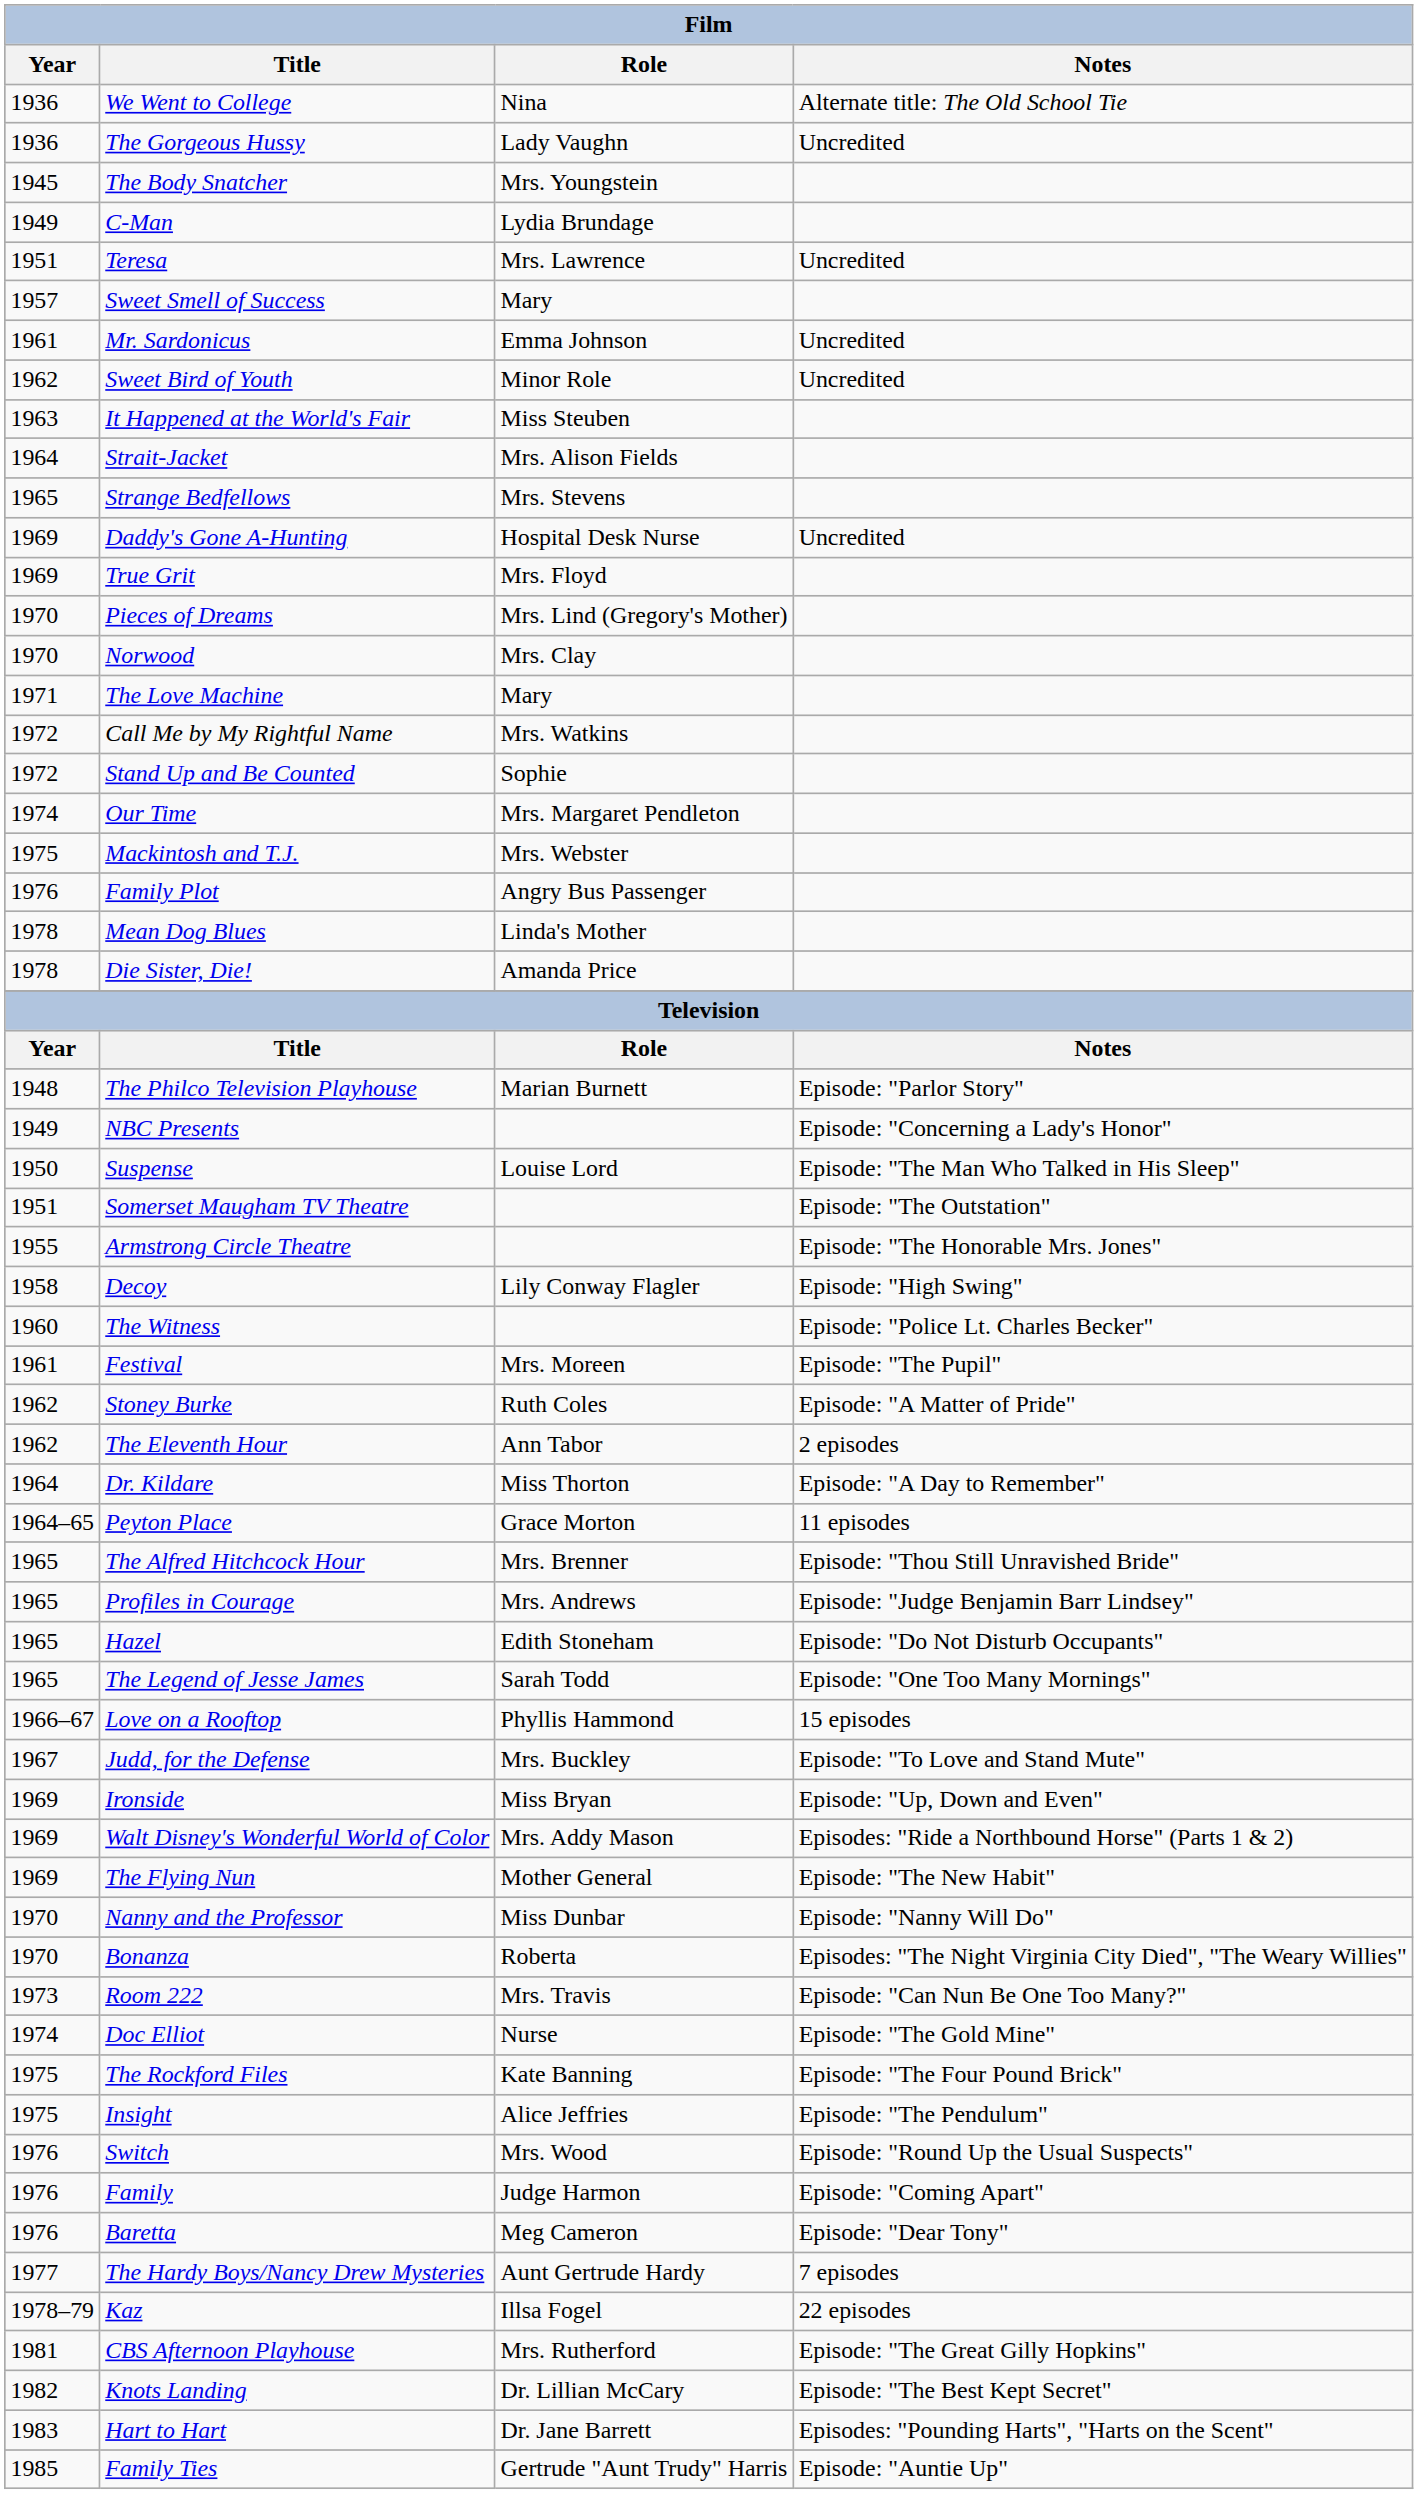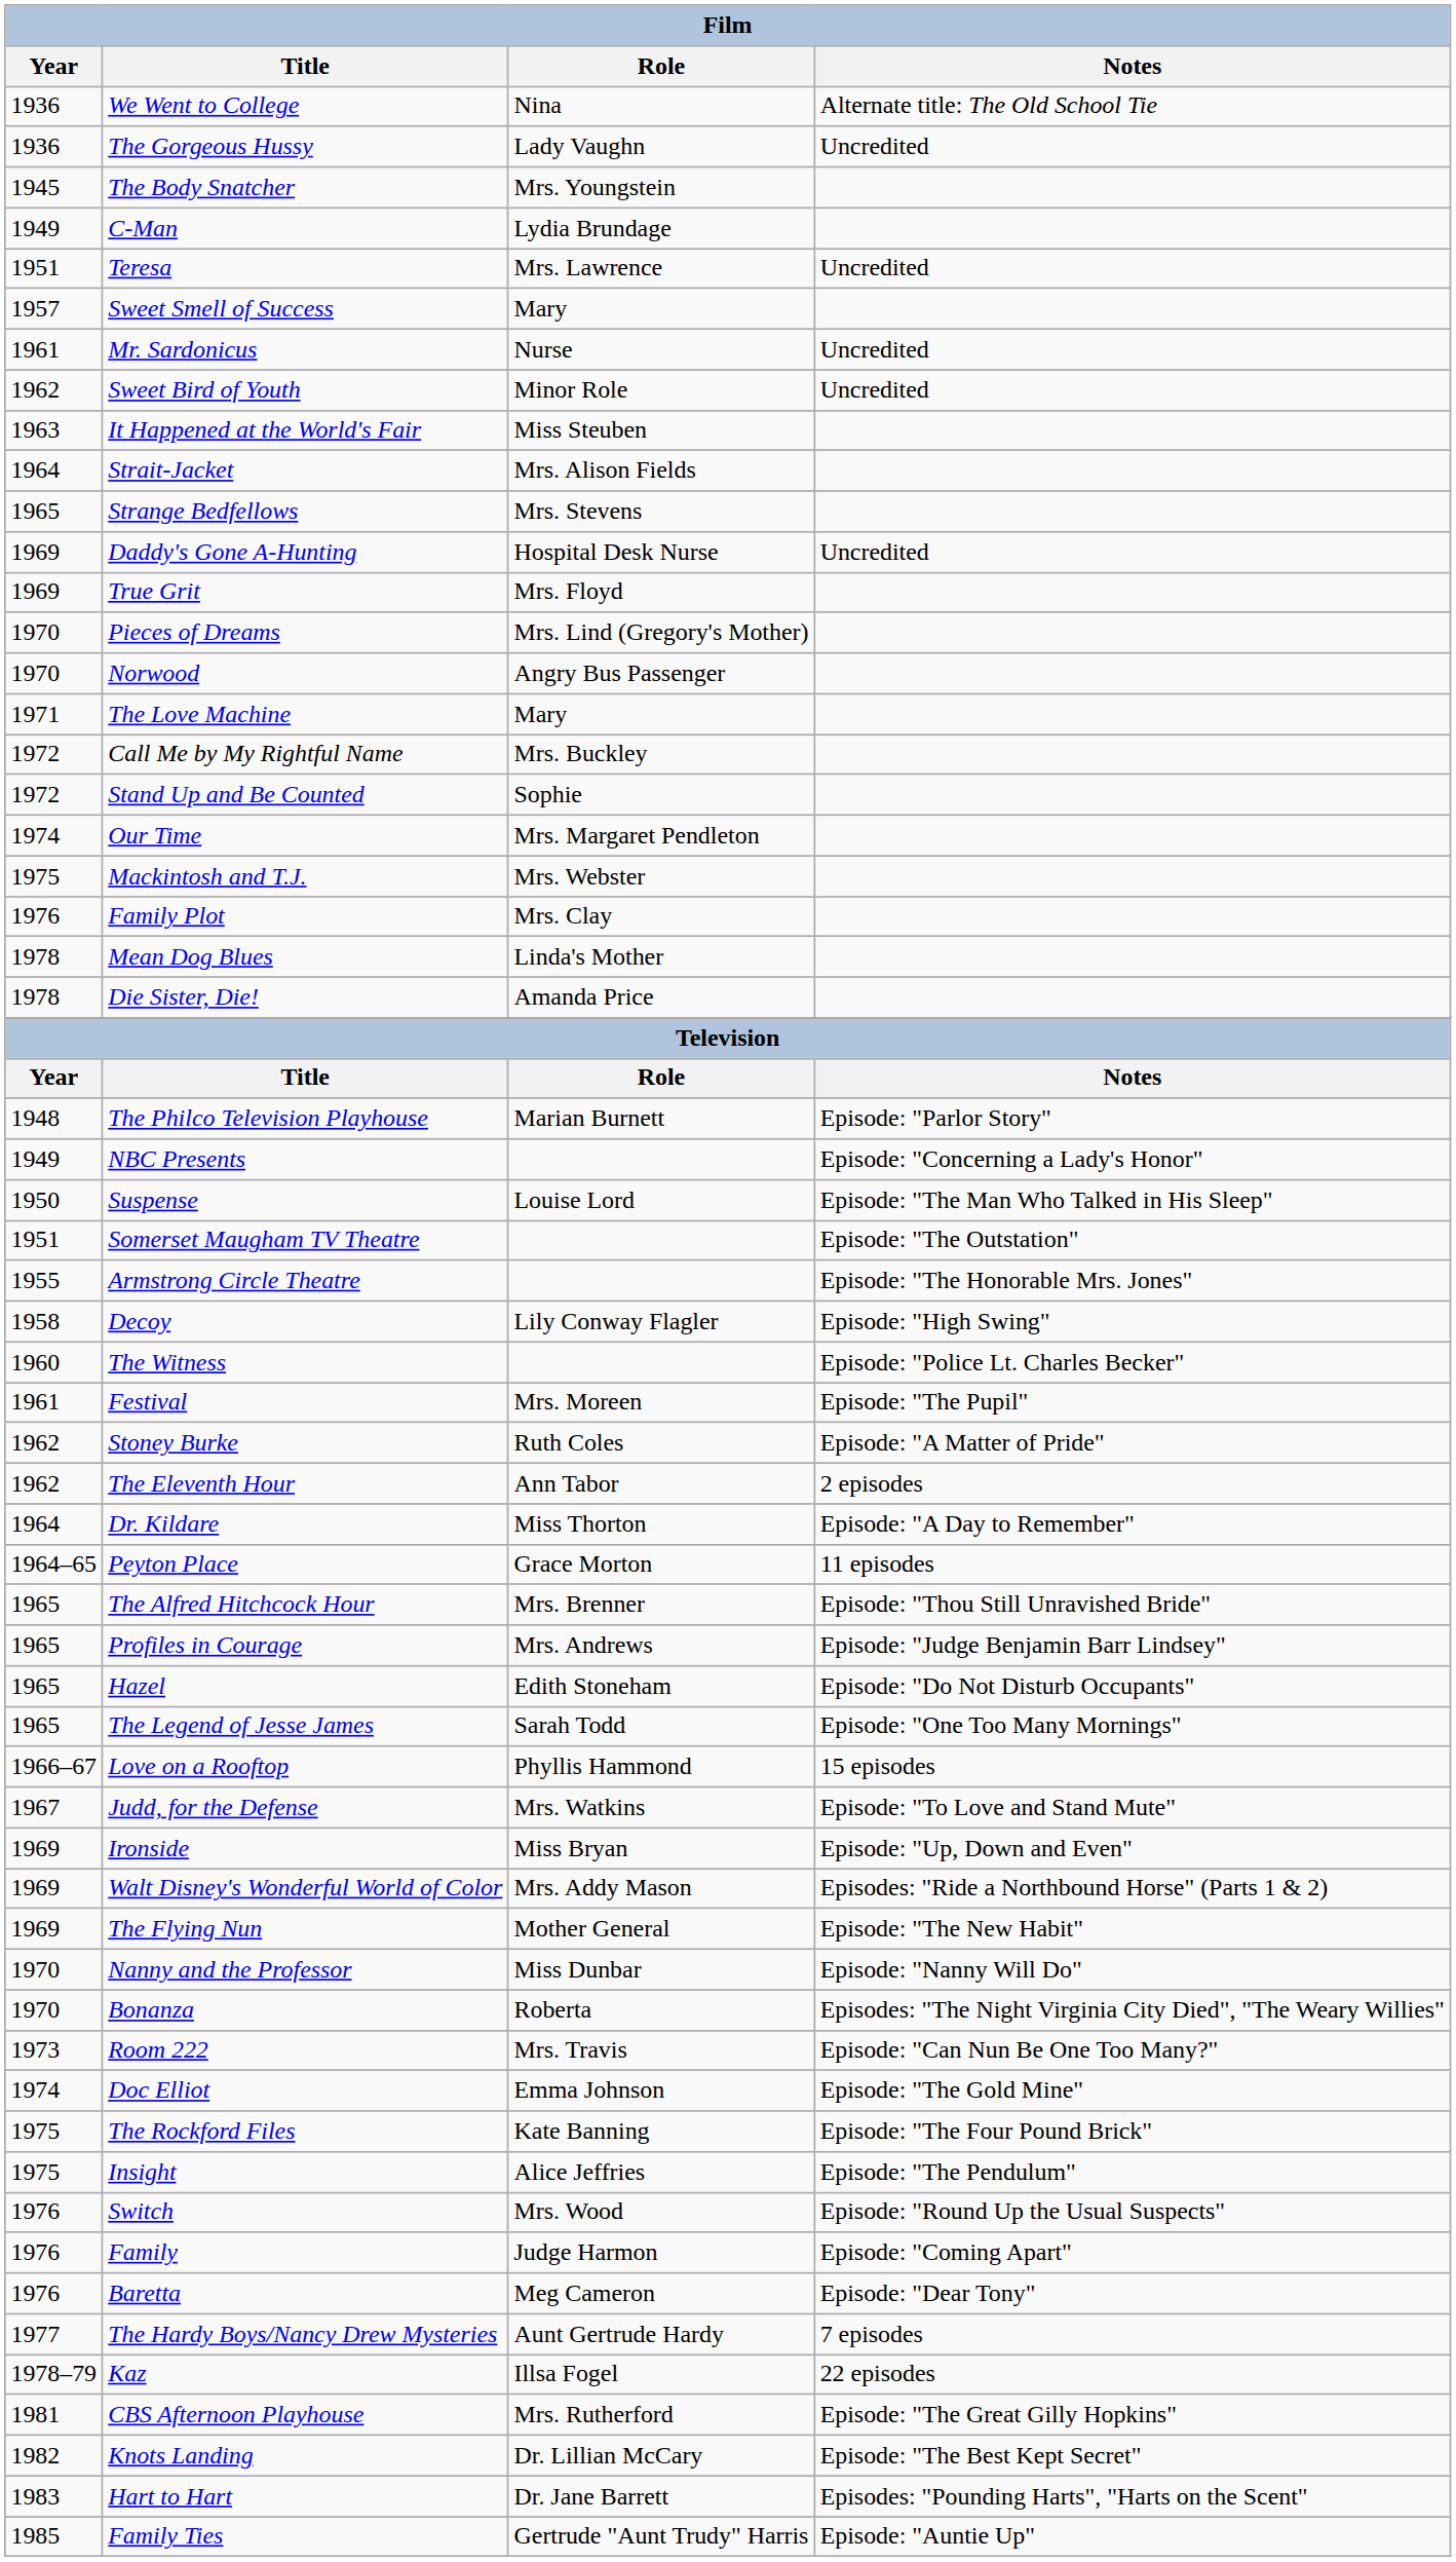 <table class="wikitable" style="font-size: 90%;">
 <tr>
 <th colspan="4" style="background: LightSteelBlue;">Film</th>
 </tr>
 <tr>
 <th>Year</th>
 <th>Title</th>
 <th>Role</th>
 <th>Notes</th>
 </tr>
 <tr>
 <td>1936</td>
 <td><em><a href='#'>We Went to College</a></em></td>
 <td>Nina</td>
 <td>Alternate title: <em>The Old School Tie</em></td>
 </tr>
 <tr>
 <td>1936</td>
 <td><em><a href='#'>The Gorgeous Hussy</a></em></td>
 <td>Lady Vaughn</td>
 <td>Uncredited</td>
 </tr>
 <tr>
 <td>1945</td>
 <td><em><a href='#'>The Body Snatcher</a></em></td>
 <td>Mrs. Youngstein</td>
 <td></td>
 </tr>
 <tr>
 <td>1949</td>
 <td><em><a href='#'>C-Man</a></em></td>
 <td>Lydia Brundage</td>
 <td></td>
 </tr>
 <tr>
 <td>1951</td>
 <td><em><a href='#'>Teresa</a></em></td>
 <td>Mrs. Lawrence</td>
 <td>Uncredited</td>
 </tr>
 <tr>
 <td>1957</td>
 <td><em><a href='#'>Sweet Smell of Success</a></em></td>
 <td>Mary</td>
 <td></td>
 </tr>
 <tr>
 <td>1961</td>
 <td><em><a href='#'>Mr. Sardonicus</a></em></td>
-<td>Emma Johnson</td>
+<td>Nurse</td>
 <td>Uncredited</td>
 </tr>
 <tr>
 <td>1962</td>
 <td><em><a href='#'>Sweet Bird of Youth</a></em></td>
 <td>Minor Role</td>
 <td>Uncredited</td>
 </tr>
 <tr>
 <td>1963</td>
 <td><em><a href='#'>It Happened at the World's Fair</a></em></td>
 <td>Miss Steuben</td>
 <td></td>
 </tr>
 <tr>
 <td>1964</td>
 <td><em><a href='#'>Strait-Jacket</a></em></td>
 <td>Mrs. Alison Fields</td>
 <td></td>
 </tr>
 <tr>
 <td>1965</td>
 <td><em><a href='#'>Strange Bedfellows</a></em></td>
 <td>Mrs. Stevens</td>
 <td></td>
 </tr>
 <tr>
 <td>1969</td>
 <td><em><a href='#'>Daddy's Gone A-Hunting</a></em></td>
 <td>Hospital Desk Nurse</td>
 <td>Uncredited</td>
 </tr>
 <tr>
 <td>1969</td>
 <td><em><a href='#'>True Grit</a></em></td>
 <td>Mrs. Floyd</td>
 <td></td>
 </tr>
 <tr>
 <td>1970</td>
 <td><em><a href='#'>Pieces of Dreams</a></em></td>
 <td>Mrs. Lind (Gregory's Mother)</td>
 <td></td>
 </tr>
 <tr>
 <td>1970</td>
 <td><em><a href='#'>Norwood</a></em></td>
-<td>Mrs. Clay</td>
+<td>Angry Bus Passenger</td>
 <td></td>
 </tr>
 <tr>
 <td>1971</td>
 <td><em><a href='#'>The Love Machine</a></em></td>
 <td>Mary</td>
 <td></td>
 </tr>
 <tr>
 <td>1972</td>
 <td><em>Call Me by My Rightful Name</em></td>
-<td>Mrs. Watkins</td>
+<td>Mrs. Buckley</td>
 <td></td>
 </tr>
 <tr>
 <td>1972</td>
 <td><em><a href='#'>Stand Up and Be Counted</a></em></td>
 <td>Sophie</td>
 <td></td>
 </tr>
 <tr>
 <td>1974</td>
 <td><em><a href='#'>Our Time</a></em></td>
 <td>Mrs. Margaret Pendleton</td>
 <td></td>
 </tr>
 <tr>
 <td>1975</td>
 <td><em><a href='#'>Mackintosh and T.J.</a></em></td>
 <td>Mrs. Webster</td>
 <td></td>
 </tr>
 <tr>
 <td>1976</td>
 <td><em><a href='#'>Family Plot</a></em></td>
-<td>Angry Bus Passenger</td>
+<td>Mrs. Clay</td>
 <td></td>
 </tr>
 <tr>
 <td>1978</td>
 <td><em><a href='#'>Mean Dog Blues</a></em></td>
 <td>Linda's Mother</td>
 <td></td>
 </tr>
 <tr>
 <td>1978</td>
 <td><em><a href='#'>Die Sister, Die!</a></em></td>
 <td>Amanda Price</td>
 <td></td>
 </tr>
 <tr>
 </tr>
 <tr>
 <th colspan="4" style="background: LightSteelBlue;">Television</th>
 </tr>
 <tr>
 <th>Year</th>
 <th>Title</th>
 <th>Role</th>
 <th>Notes</th>
 </tr>
 <tr>
 <td>1948</td>
 <td><em><a href='#'>The Philco Television Playhouse</a></em></td>
 <td>Marian Burnett</td>
 <td>Episode: "Parlor Story"</td>
 </tr>
 <tr>
 <td>1949</td>
 <td><em><a href='#'>NBC Presents</a></em></td>
 <td></td>
 <td>Episode: "Concerning a Lady's Honor"</td>
 </tr>
 <tr>
 <td>1950</td>
 <td><em><a href='#'>Suspense</a></em></td>
 <td>Louise Lord</td>
 <td>Episode: "The Man Who Talked in His Sleep"</td>
 </tr>
 <tr>
 <td>1951</td>
 <td><em><a href='#'>Somerset Maugham TV Theatre</a></em></td>
 <td></td>
 <td>Episode: "The Outstation"</td>
 </tr>
 <tr>
 <td>1955</td>
 <td><em><a href='#'>Armstrong Circle Theatre</a></em></td>
 <td></td>
 <td>Episode: "The Honorable Mrs. Jones"</td>
 </tr>
 <tr>
 <td>1958</td>
 <td><em><a href='#'>Decoy</a></em></td>
 <td>Lily Conway Flagler</td>
 <td>Episode: "High Swing"</td>
 </tr>
 <tr>
 <td>1960</td>
 <td><em><a href='#'>The Witness</a></em></td>
 <td></td>
 <td>Episode: "Police Lt. Charles Becker"</td>
 </tr>
 <tr>
 <td>1961</td>
 <td><em><a href='#'>Festival</a></em></td>
 <td>Mrs. Moreen</td>
 <td>Episode: "The Pupil"</td>
 </tr>
 <tr>
 <td>1962</td>
 <td><em><a href='#'>Stoney Burke</a></em></td>
 <td>Ruth Coles</td>
 <td>Episode: "A Matter of Pride"</td>
 </tr>
 <tr>
 <td>1962</td>
 <td><em><a href='#'>The Eleventh Hour</a></em></td>
 <td>Ann Tabor</td>
 <td>2 episodes</td>
 </tr>
 <tr>
 <td>1964</td>
 <td><em><a href='#'>Dr. Kildare</a></em></td>
 <td>Miss Thorton</td>
 <td>Episode: "A Day to Remember"</td>
 </tr>
 <tr>
 <td>1964–65</td>
 <td><em><a href='#'>Peyton Place</a></em></td>
 <td>Grace Morton</td>
 <td>11 episodes</td>
 </tr>
 <tr>
 <td>1965</td>
 <td><em><a href='#'>The Alfred Hitchcock Hour</a></em></td>
 <td>Mrs. Brenner</td>
 <td>Episode: "Thou Still Unravished Bride"</td>
 </tr>
 <tr>
 <td>1965</td>
 <td><em><a href='#'>Profiles in Courage</a></em></td>
 <td>Mrs. Andrews</td>
 <td>Episode: "Judge Benjamin Barr Lindsey"</td>
 </tr>
 <tr>
 <td>1965</td>
 <td><em><a href='#'>Hazel</a></em></td>
 <td>Edith Stoneham</td>
 <td>Episode: "Do Not Disturb Occupants"</td>
 </tr>
 <tr>
 <td>1965</td>
 <td><em><a href='#'>The Legend of Jesse James</a></em></td>
 <td>Sarah Todd</td>
 <td>Episode: "One Too Many Mornings"</td>
 </tr>
 <tr>
 <td>1966–67</td>
 <td><em><a href='#'>Love on a Rooftop</a></em></td>
 <td>Phyllis Hammond</td>
 <td>15 episodes</td>
 </tr>
 <tr>
 <td>1967</td>
 <td><em><a href='#'>Judd, for the Defense</a></em></td>
-<td>Mrs. Buckley</td>
+<td>Mrs. Watkins</td>
 <td>Episode: "To Love and Stand Mute"</td>
 </tr>
 <tr>
 <td>1969</td>
 <td><em><a href='#'>Ironside</a></em></td>
 <td>Miss Bryan</td>
 <td>Episode: "Up, Down and Even"</td>
 </tr>
 <tr>
 <td>1969</td>
 <td><em><a href='#'>Walt Disney's Wonderful World of Color</a></em></td>
 <td>Mrs. Addy Mason</td>
 <td>Episodes: "Ride a Northbound Horse" (Parts 1 & 2)</td>
 </tr>
 <tr>
 <td>1969</td>
 <td><em><a href='#'>The Flying Nun</a></em></td>
 <td>Mother General</td>
 <td>Episode: "The New Habit"</td>
 </tr>
 <tr>
 <td>1970</td>
 <td><em><a href='#'>Nanny and the Professor</a></em></td>
 <td>Miss Dunbar</td>
 <td>Episode: "Nanny Will Do"</td>
 </tr>
 <tr>
 <td>1970</td>
 <td><em><a href='#'>Bonanza</a></em></td>
 <td>Roberta</td>
 <td>Episodes: "The Night Virginia City Died", "The Weary Willies"</td>
 </tr>
 <tr>
 <td>1973</td>
 <td><em><a href='#'>Room 222</a></em></td>
 <td>Mrs. Travis</td>
 <td>Episode: "Can Nun Be One Too Many?"</td>
 </tr>
 <tr>
 <td>1974</td>
 <td><em><a href='#'>Doc Elliot</a></em></td>
-<td>Nurse</td>
+<td>Emma Johnson</td>
 <td>Episode: "The Gold Mine"</td>
 </tr>
 <tr>
 <td>1975</td>
 <td><em><a href='#'>The Rockford Files</a></em></td>
 <td>Kate Banning</td>
 <td>Episode: "The Four Pound Brick"</td>
 </tr>
 <tr>
 <td>1975</td>
 <td><em><a href='#'>Insight</a></em></td>
 <td>Alice Jeffries</td>
 <td>Episode: "The Pendulum"</td>
 </tr>
 <tr>
 <td>1976</td>
 <td><em><a href='#'>Switch</a></em></td>
 <td>Mrs. Wood</td>
 <td>Episode: "Round Up the Usual Suspects"</td>
 </tr>
 <tr>
 <td>1976</td>
 <td><em><a href='#'>Family</a></em></td>
 <td>Judge Harmon</td>
 <td>Episode: "Coming Apart"</td>
 </tr>
 <tr>
 <td>1976</td>
 <td><em><a href='#'>Baretta</a></em></td>
 <td>Meg Cameron</td>
 <td>Episode: "Dear Tony"</td>
 </tr>
 <tr>
 <td>1977</td>
 <td><em><a href='#'>The Hardy Boys/Nancy Drew Mysteries</a></em></td>
 <td>Aunt Gertrude Hardy</td>
 <td>7 episodes</td>
 </tr>
 <tr>
 <td>1978–79</td>
 <td><em><a href='#'>Kaz</a></em></td>
 <td>Illsa Fogel</td>
 <td>22 episodes</td>
 </tr>
 <tr>
 <td>1981</td>
 <td><em><a href='#'>CBS Afternoon Playhouse</a></em></td>
 <td>Mrs. Rutherford</td>
 <td>Episode: "The Great Gilly Hopkins"</td>
 </tr>
 <tr>
 <td>1982</td>
 <td><em><a href='#'>Knots Landing</a></em></td>
 <td>Dr. Lillian McCary</td>
 <td>Episode: "The Best Kept Secret"</td>
 </tr>
 <tr>
 <td>1983</td>
 <td><em><a href='#'>Hart to Hart</a></em></td>
 <td>Dr. Jane Barrett</td>
 <td>Episodes: "Pounding Harts", "Harts on the Scent"</td>
 </tr>
 <tr>
 <td>1985</td>
 <td><em><a href='#'>Family Ties</a></em></td>
 <td>Gertrude "Aunt Trudy" Harris</td>
 <td>Episode: "Auntie Up"</td>
 </tr>
 </table>
